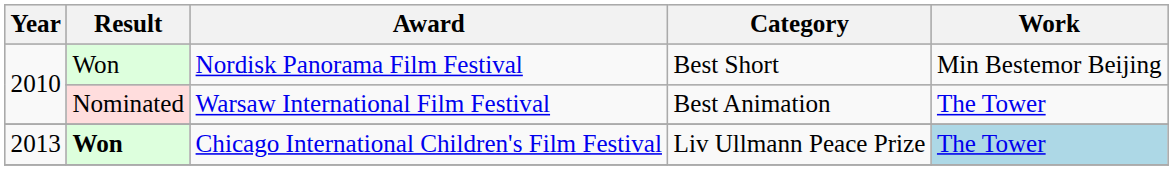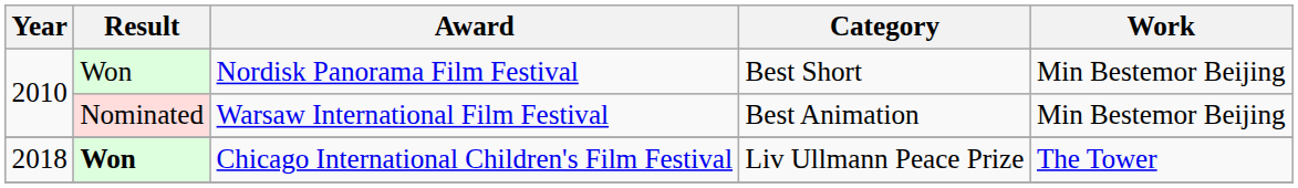 <table class="wikitable">
 <tr>
 <th>Year</th>
 <th>Result</th>
 <th>Award</th>
 <th>Category</th>
 <th>Work</th>
 </tr>
 <tr>
 <td rowspan="2">2010</td>
 <td style="background: #ddffdd">Won</td>
 <td><a href='#'>Nordisk Panorama Film Festival</a></td>
 <td>Best Short</td>
 <td>Min Bestemor Beijing</td>
 </tr>
 <tr>
 <td style="background: #ffdddd">Nominated</td>
 <td><a href='#'>Warsaw International Film Festival</a></td>
 <td>Best Animation</td>
+<td>Min Bestemor Beijing</td>
+</tr>
+<tr>
+</tr>
+<tr>
+<td rowspan="1">2018</td>
+<td style="background: #ddffdd"><strong>Won</strong></td>
+<td><a href='#'>Chicago International Children's Film Festival</a></td>
+<td>Liv Ullmann Peace Prize</td>
 <td><a href='#'>The Tower</a></td>
 </tr>
 <tr>
 </tr>
-<tr>
-<td rowspan="1">2013</td>
-<td style="background: #ddffdd"><strong>Won</strong></td>
-<td><a href='#'>Chicago International Children's Film Festival</a></td>
-<td>Liv Ullmann Peace Prize</td>
-<td style="background: lightblue;"><a href='#'>The Tower</a></td>
-</tr>
-<tr>
-</tr>
 </table>
